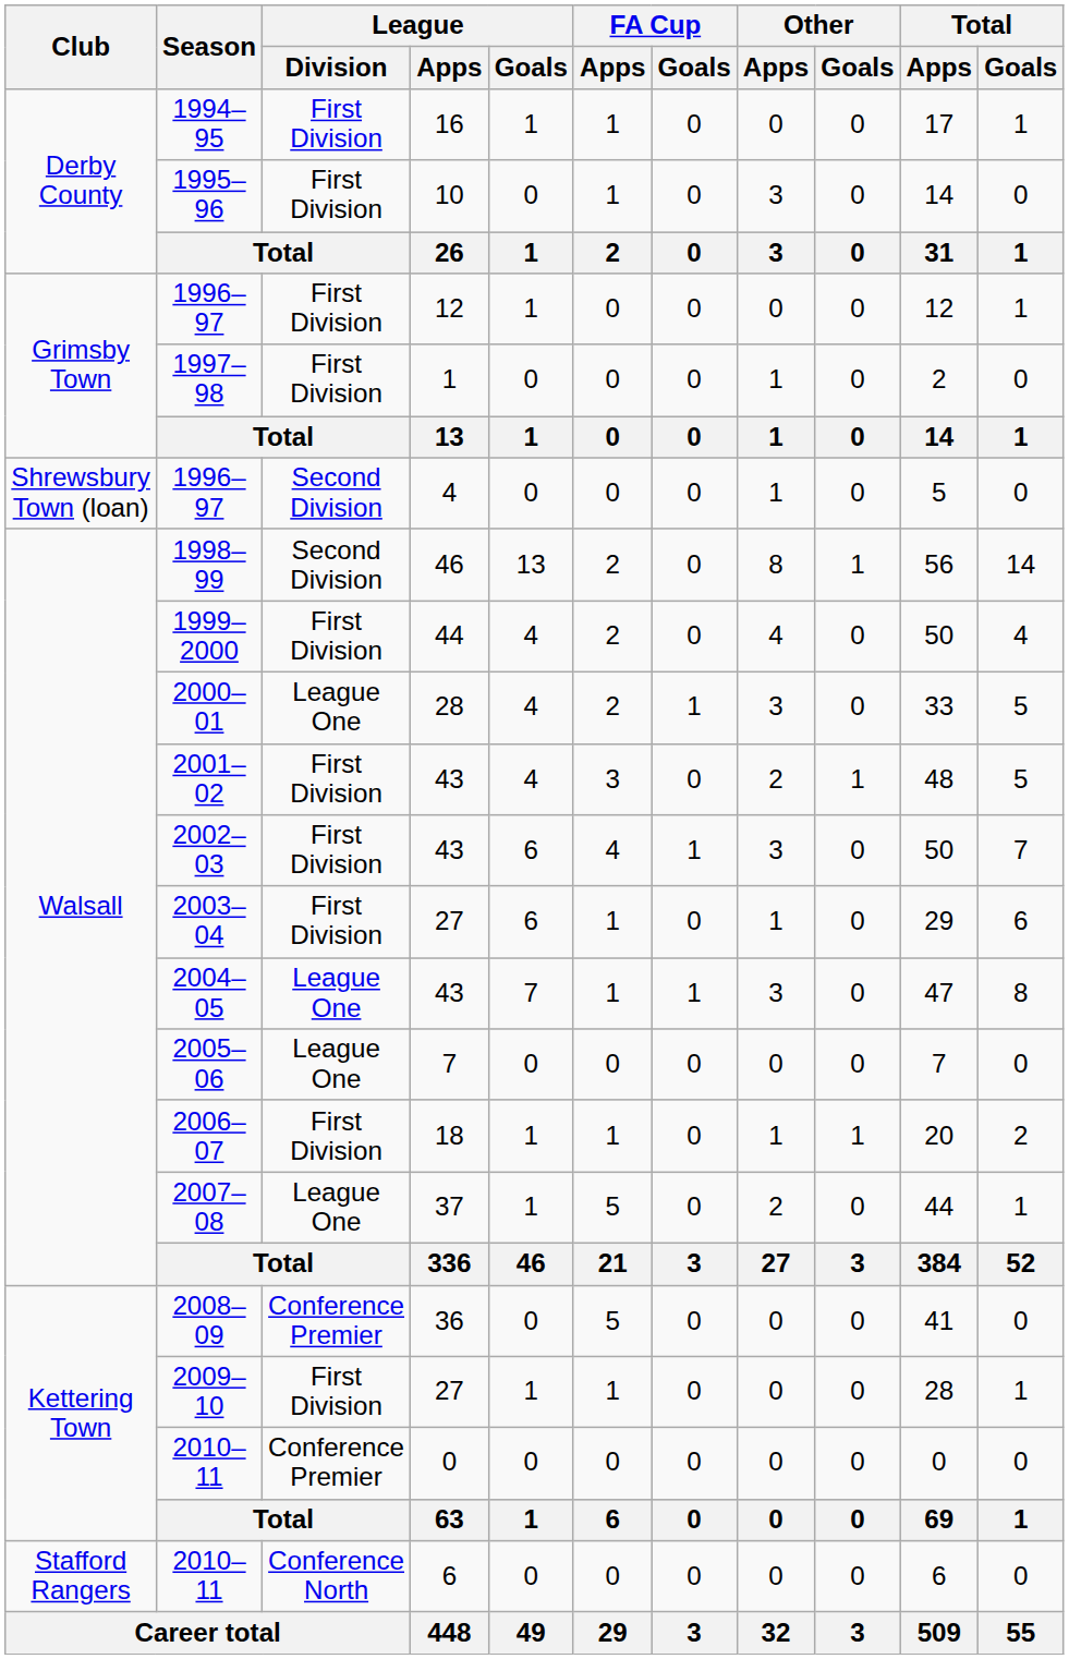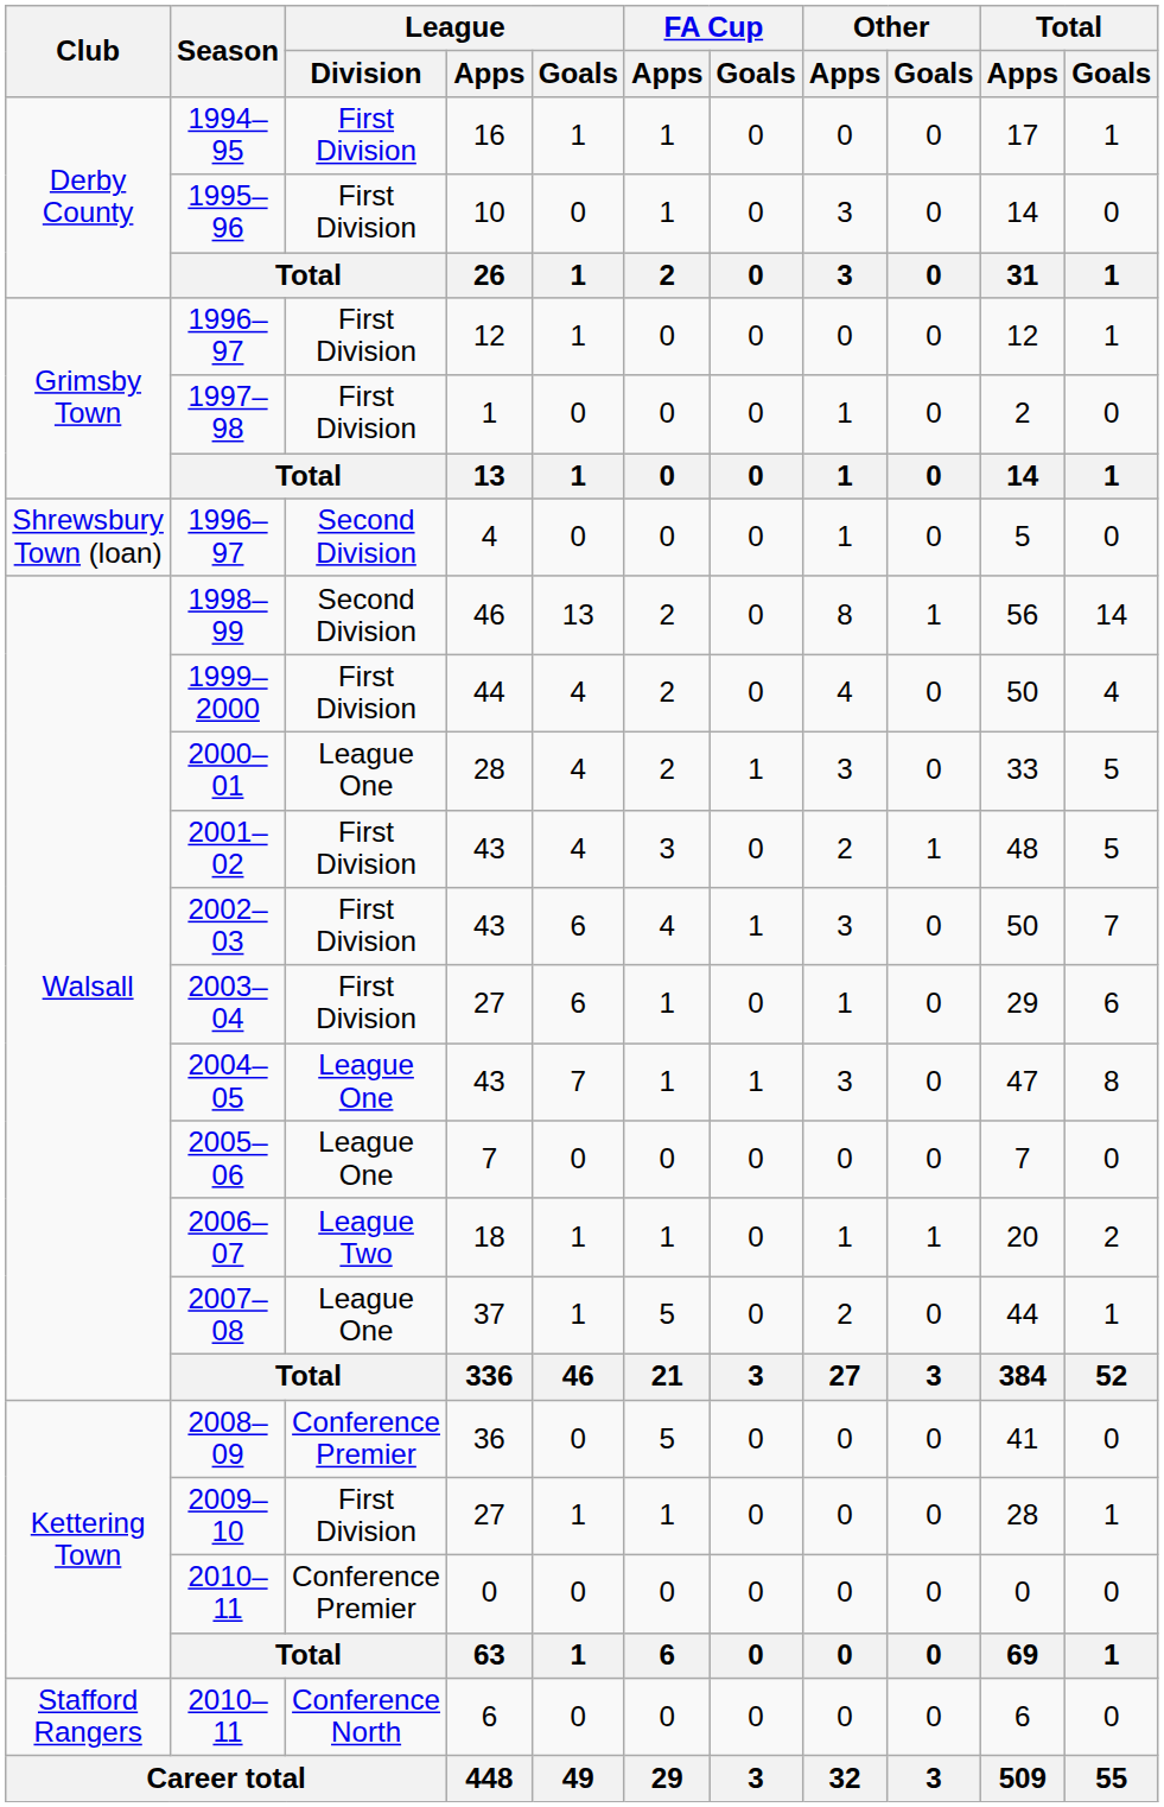 <table class="wikitable" style="text-align:center">
 <tr>
 <th rowspan="2">Club</th>
 <th rowspan="2">Season</th>
 <th colspan="3">League</th>
 <th colspan="2"><a href='#'>FA Cup</a></th>
 <th colspan="2">Other</th>
 <th colspan="2">Total</th>
 </tr>
 <tr>
 <th>Division</th>
 <th>Apps</th>
 <th>Goals</th>
 <th>Apps</th>
 <th>Goals</th>
 <th>Apps</th>
 <th>Goals</th>
 <th>Apps</th>
 <th>Goals</th>
 </tr>
 <tr>
 <td rowspan="3"><a href='#'>Derby County</a></td>
 <td><a href='#'>1994–95</a></td>
 <td><a href='#'>First Division</a></td>
 <td>16</td>
 <td>1</td>
 <td>1</td>
 <td>0</td>
 <td>0</td>
 <td>0</td>
 <td>17</td>
 <td>1</td>
 </tr>
 <tr>
 <td><a href='#'>1995–96</a></td>
 <td>First Division</td>
 <td>10</td>
 <td>0</td>
 <td>1</td>
 <td>0</td>
 <td>3</td>
 <td>0</td>
 <td>14</td>
 <td>0</td>
 </tr>
 <tr>
 <th colspan="2">Total</th>
 <th>26</th>
 <th>1</th>
 <th>2</th>
 <th>0</th>
 <th>3</th>
 <th>0</th>
 <th>31</th>
 <th>1</th>
 </tr>
 <tr>
 <td rowspan="3"><a href='#'>Grimsby Town</a></td>
 <td><a href='#'>1996–97</a></td>
 <td>First Division</td>
 <td>12</td>
 <td>1</td>
 <td>0</td>
 <td>0</td>
 <td>0</td>
 <td>0</td>
 <td>12</td>
 <td>1</td>
 </tr>
 <tr>
 <td><a href='#'>1997–98</a></td>
 <td>First Division</td>
 <td>1</td>
 <td>0</td>
 <td>0</td>
 <td>0</td>
 <td>1</td>
 <td>0</td>
 <td>2</td>
 <td>0</td>
 </tr>
 <tr>
 <th colspan="2">Total</th>
 <th>13</th>
 <th>1</th>
 <th>0</th>
 <th>0</th>
 <th>1</th>
 <th>0</th>
 <th>14</th>
 <th>1</th>
 </tr>
 <tr>
 <td><a href='#'>Shrewsbury Town</a> (loan)</td>
 <td><a href='#'>1996–97</a></td>
 <td><a href='#'>Second Division</a></td>
 <td>4</td>
 <td>0</td>
 <td>0</td>
 <td>0</td>
 <td>1</td>
 <td>0</td>
 <td>5</td>
 <td>0</td>
 </tr>
 <tr>
 <td rowspan="11"><a href='#'>Walsall</a></td>
 <td><a href='#'>1998–99</a></td>
 <td>Second Division</td>
 <td>46</td>
 <td>13</td>
 <td>2</td>
 <td>0</td>
 <td>8</td>
 <td>1</td>
 <td>56</td>
 <td>14</td>
 </tr>
 <tr>
 <td><a href='#'>1999–2000</a></td>
 <td>First Division</td>
 <td>44</td>
 <td>4</td>
 <td>2</td>
 <td>0</td>
 <td>4</td>
 <td>0</td>
 <td>50</td>
 <td>4</td>
 </tr>
 <tr>
 <td><a href='#'>2000–01</a></td>
 <td>League One</td>
 <td>28</td>
 <td>4</td>
 <td>2</td>
 <td>1</td>
 <td>3</td>
 <td>0</td>
 <td>33</td>
 <td>5</td>
 </tr>
 <tr>
 <td><a href='#'>2001–02</a></td>
 <td>First Division</td>
 <td>43</td>
 <td>4</td>
 <td>3</td>
 <td>0</td>
 <td>2</td>
 <td>1</td>
 <td>48</td>
 <td>5</td>
 </tr>
 <tr>
 <td><a href='#'>2002–03</a></td>
 <td>First Division</td>
 <td>43</td>
 <td>6</td>
 <td>4</td>
 <td>1</td>
 <td>3</td>
 <td>0</td>
 <td>50</td>
 <td>7</td>
 </tr>
 <tr>
 <td><a href='#'>2003–04</a></td>
 <td>First Division</td>
 <td>27</td>
 <td>6</td>
 <td>1</td>
 <td>0</td>
 <td>1</td>
 <td>0</td>
 <td>29</td>
 <td>6</td>
 </tr>
 <tr>
 <td><a href='#'>2004–05</a></td>
 <td><a href='#'>League One</a></td>
 <td>43</td>
 <td>7</td>
 <td>1</td>
 <td>1</td>
 <td>3</td>
 <td>0</td>
 <td>47</td>
 <td>8</td>
 </tr>
 <tr>
 <td><a href='#'>2005–06</a></td>
 <td>League One</td>
 <td>7</td>
 <td>0</td>
 <td>0</td>
 <td>0</td>
 <td>0</td>
 <td>0</td>
 <td>7</td>
 <td>0</td>
 </tr>
 <tr>
 <td><a href='#'>2006–07</a></td>
-<td>First Division</td>
+<td><a href='#'>League Two</a></td>
 <td>18</td>
 <td>1</td>
 <td>1</td>
 <td>0</td>
 <td>1</td>
 <td>1</td>
 <td>20</td>
 <td>2</td>
 </tr>
 <tr>
 <td><a href='#'>2007–08</a></td>
 <td>League One</td>
 <td>37</td>
 <td>1</td>
 <td>5</td>
 <td>0</td>
 <td>2</td>
 <td>0</td>
 <td>44</td>
 <td>1</td>
 </tr>
 <tr>
 <th colspan="2">Total</th>
 <th>336</th>
 <th>46</th>
 <th>21</th>
 <th>3</th>
 <th>27</th>
 <th>3</th>
 <th>384</th>
 <th>52</th>
 </tr>
 <tr>
 <td rowspan="4"><a href='#'>Kettering Town</a></td>
 <td><a href='#'>2008–09</a></td>
 <td><a href='#'>Conference Premier</a></td>
 <td>36</td>
 <td>0</td>
 <td>5</td>
 <td>0</td>
 <td>0</td>
 <td>0</td>
 <td>41</td>
 <td>0</td>
 </tr>
 <tr>
 <td><a href='#'>2009–10</a></td>
 <td>First Division</td>
 <td>27</td>
 <td>1</td>
 <td>1</td>
 <td>0</td>
 <td>0</td>
 <td>0</td>
 <td>28</td>
 <td>1</td>
 </tr>
 <tr>
 <td><a href='#'>2010–11</a></td>
 <td>Conference Premier</td>
 <td>0</td>
 <td>0</td>
 <td>0</td>
 <td>0</td>
 <td>0</td>
 <td>0</td>
 <td>0</td>
 <td>0</td>
 </tr>
 <tr>
 <th colspan="2">Total</th>
 <th>63</th>
 <th>1</th>
 <th>6</th>
 <th>0</th>
 <th>0</th>
 <th>0</th>
 <th>69</th>
 <th>1</th>
 </tr>
 <tr>
 <td><a href='#'>Stafford Rangers</a></td>
 <td><a href='#'>2010–11</a></td>
 <td><a href='#'>Conference North</a></td>
 <td>6</td>
 <td>0</td>
 <td>0</td>
 <td>0</td>
 <td>0</td>
 <td>0</td>
 <td>6</td>
 <td>0</td>
 </tr>
 <tr>
 <th colspan="3">Career total</th>
 <th>448</th>
 <th>49</th>
 <th>29</th>
 <th>3</th>
 <th>32</th>
 <th>3</th>
 <th>509</th>
 <th>55</th>
 </tr>
 </table>
